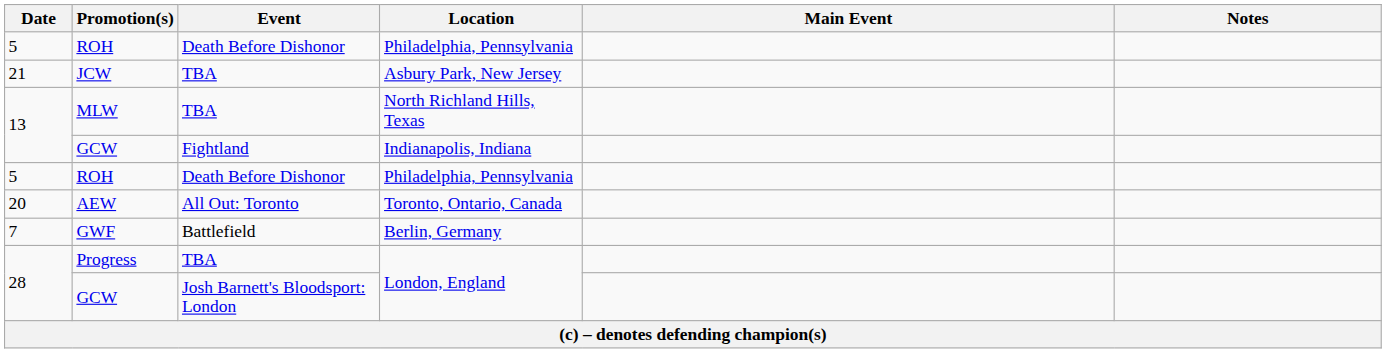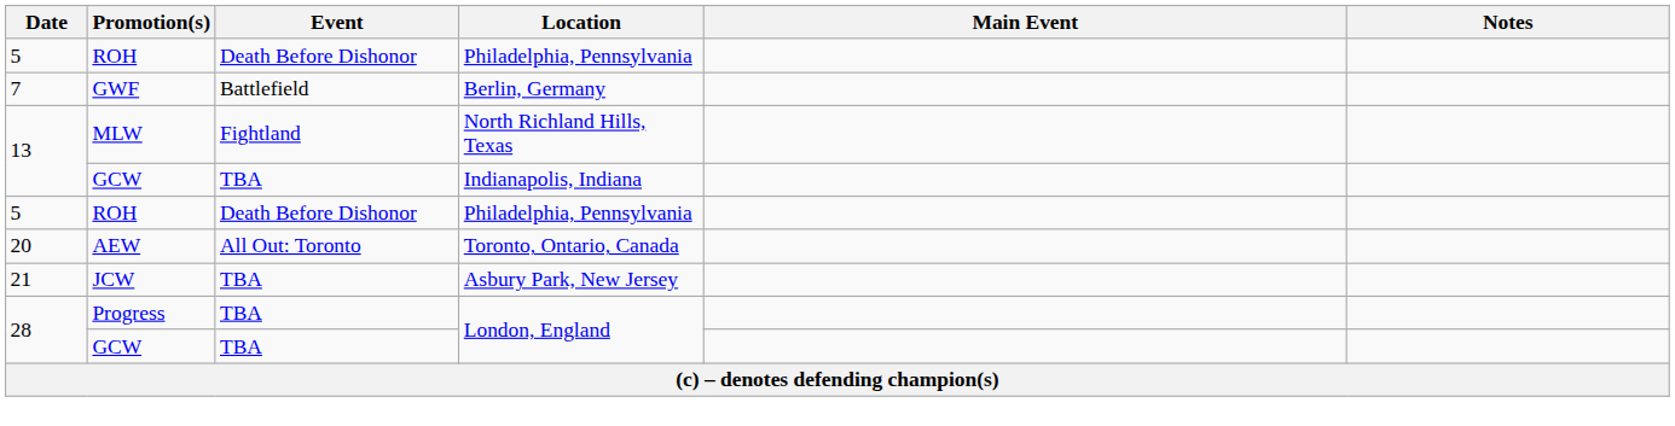 <table class="wikitable" style="width:100%;">
 <tr>
 <th width="5%">Date</th>
 <th width="5%">Promotion(s)</th>
 <th style="width:15%;">Event</th>
 <th style="width:15%;">Location</th>
 <th style="width:40%;">Main Event</th>
 <th style="width:20%;">Notes</th>
 </tr>
 <tr>
 <td>5</td>
 <td><a href='#'>ROH</a></td>
 <td><a href='#'>Death Before Dishonor</a></td>
 <td><a href='#'>Philadelphia, Pennsylvania</a></td>
 <td></td>
 <td></td>
 </tr>
 <tr>
-<td>21</td>
-<td><a href='#'>JCW</a></td>
-<td><a href='#'>TBA</a></td>
-<td><a href='#'>Asbury Park, New Jersey</a></td>
+<td>7</td>
+<td><a href='#'>GWF</a></td>
+<td>Battlefield</td>
+<td><a href='#'>Berlin, Germany</a></td>
 <td></td>
 <td></td>
 </tr>
 <tr>
 <td rowspan=2>13</td>
 <td><a href='#'>MLW</a></td>
-<td><a href='#'>TBA</a></td>
+<td><a href='#'>Fightland</a></td>
 <td><a href='#'>North Richland Hills, Texas</a></td>
 <td></td>
 <td></td>
 </tr>
 <tr>
 <td><a href='#'>GCW</a></td>
-<td><a href='#'>Fightland</a></td>
+<td><a href='#'>TBA</a></td>
 <td><a href='#'>Indianapolis, Indiana</a></td>
 <td></td>
 <td></td>
 </tr>
 <tr>
 <td>5</td>
 <td><a href='#'>ROH</a></td>
 <td><a href='#'>Death Before Dishonor</a></td>
 <td><a href='#'>Philadelphia, Pennsylvania</a></td>
 <td></td>
 <td></td>
 </tr>
 <tr>
 <td>20</td>
 <td><a href='#'>AEW</a></td>
 <td><a href='#'>All Out: Toronto</a></td>
 <td><a href='#'>Toronto, Ontario, Canada</a></td>
 <td></td>
 <td></td>
 </tr>
 <tr>
-<td>7</td>
-<td><a href='#'>GWF</a></td>
-<td>Battlefield</td>
-<td><a href='#'>Berlin, Germany</a></td>
+<td>21</td>
+<td><a href='#'>JCW</a></td>
+<td><a href='#'>TBA</a></td>
+<td><a href='#'>Asbury Park, New Jersey</a></td>
 <td></td>
 <td></td>
 </tr>
 <tr>
 <td rowspan=2>28</td>
 <td><a href='#'>Progress</a></td>
 <td><a href='#'>TBA</a></td>
 <td rowspan=2><a href='#'>London, England</a></td>
 <td></td>
 <td></td>
 </tr>
 <tr>
 <td><a href='#'>GCW</a></td>
-<td><a href='#'>Josh Barnett's Bloodsport: London</a></td>
+<td><a href='#'>TBA</a></td>
 <td></td>
 </tr>
 <tr>
 <th colspan="6">(c) – denotes defending champion(s)</th>
 </tr>
 </table>
